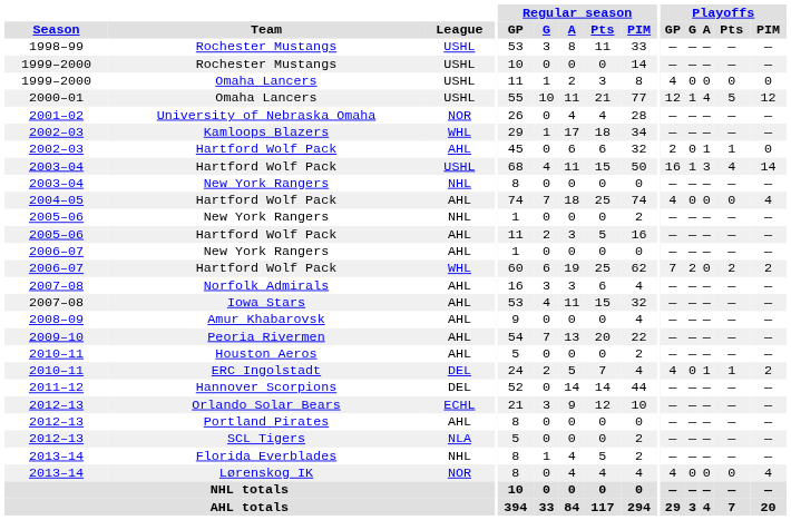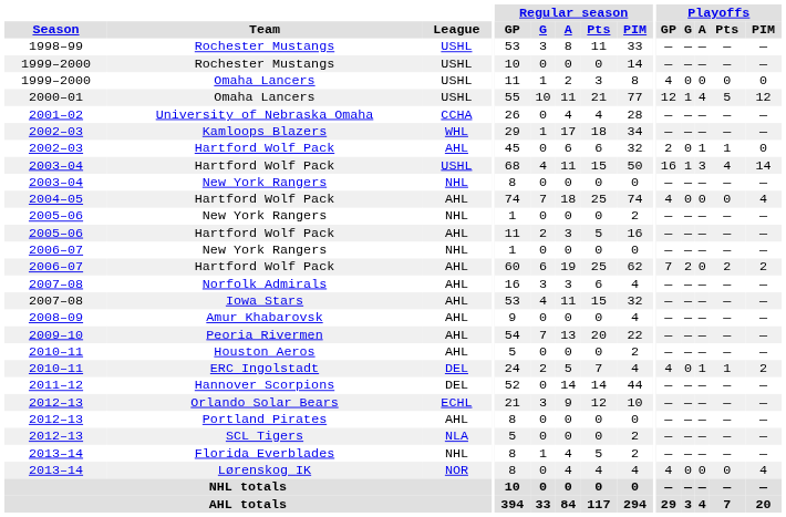 <table border="0" cellpadding="1" cellspacing="0" style="text-align:center; width:60em">
 <tr bgcolor="#e0e0e0">
 <th colspan="3" bgcolor="#ffffff"></th>
 <th rowspan="99" bgcolor="#ffffff"></th>
 <th colspan="5"><a href='#'>Regular season</a></th>
 <th rowspan="99" bgcolor="#ffffff"></th>
 <th colspan="5"><a href='#'>Playoffs</a></th>
 </tr>
 <tr bgcolor="#e0e0e0">
 <th><a href='#'>Season</a></th>
 <th>Team</th>
 <th>League</th>
 <th>GP</th>
 <th><a href='#'>G</a></th>
 <th><a href='#'>A</a></th>
 <th><a href='#'>Pts</a></th>
 <th><a href='#'>PIM</a></th>
 <th>GP</th>
 <th>G</th>
 <th>A</th>
 <th>Pts</th>
 <th>PIM</th>
 </tr>
 <tr>
 <td>1998–99</td>
 <td><a href='#'>Rochester Mustangs</a></td>
 <td><a href='#'>USHL</a></td>
 <td>53</td>
 <td>3</td>
 <td>8</td>
 <td>11</td>
 <td>33</td>
 <td>—</td>
 <td>—</td>
 <td>—</td>
 <td>—</td>
 <td>—</td>
 </tr>
 <tr bgcolor="#f0f0f0">
 <td>1999–2000</td>
 <td>Rochester Mustangs</td>
 <td>USHL</td>
 <td>10</td>
 <td>0</td>
 <td>0</td>
 <td>0</td>
 <td>14</td>
 <td>—</td>
 <td>—</td>
 <td>—</td>
 <td>—</td>
 <td>—</td>
 </tr>
 <tr>
 <td>1999–2000</td>
 <td><a href='#'>Omaha Lancers</a></td>
 <td>USHL</td>
 <td>11</td>
 <td>1</td>
 <td>2</td>
 <td>3</td>
 <td>8</td>
 <td>4</td>
 <td>0</td>
 <td>0</td>
 <td>0</td>
 <td>0</td>
 </tr>
 <tr bgcolor="#f0f0f0">
 <td>2000–01</td>
 <td>Omaha Lancers</td>
 <td>USHL</td>
 <td>55</td>
 <td>10</td>
 <td>11</td>
 <td>21</td>
 <td>77</td>
 <td>12</td>
 <td>1</td>
 <td>4</td>
 <td>5</td>
 <td>12</td>
 </tr>
 <tr>
 <td><a href='#'>2001–02</a></td>
 <td><a href='#'>University of Nebraska Omaha</a></td>
-<td><a href='#'>NOR</a></td>
+<td><a href='#'>CCHA</a></td>
 <td>26</td>
 <td>0</td>
 <td>4</td>
 <td>4</td>
 <td>28</td>
 <td>—</td>
 <td>—</td>
 <td>—</td>
 <td>—</td>
 <td>—</td>
 </tr>
 <tr bgcolor="#f0f0f0">
 <td><a href='#'>2002–03</a></td>
 <td><a href='#'>Kamloops Blazers</a></td>
 <td><a href='#'>WHL</a></td>
 <td>29</td>
 <td>1</td>
 <td>17</td>
 <td>18</td>
 <td>34</td>
 <td>—</td>
 <td>—</td>
 <td>—</td>
 <td>—</td>
 <td>—</td>
 </tr>
 <tr>
 <td><a href='#'>2002–03</a></td>
 <td><a href='#'>Hartford Wolf Pack</a></td>
 <td><a href='#'>AHL</a></td>
 <td>45</td>
 <td>0</td>
 <td>6</td>
 <td>6</td>
 <td>32</td>
 <td>2</td>
 <td>0</td>
 <td>1</td>
 <td>1</td>
 <td>0</td>
 </tr>
 <tr bgcolor="#f0f0f0">
 <td><a href='#'>2003–04</a></td>
 <td>Hartford Wolf Pack</td>
 <td><a href='#'>USHL</a></td>
 <td>68</td>
 <td>4</td>
 <td>11</td>
 <td>15</td>
 <td>50</td>
 <td>16</td>
 <td>1</td>
 <td>3</td>
 <td>4</td>
 <td>14</td>
 </tr>
 <tr>
 <td><a href='#'>2003–04</a></td>
 <td><a href='#'>New York Rangers</a></td>
 <td><a href='#'>NHL</a></td>
 <td>8</td>
 <td>0</td>
 <td>0</td>
 <td>0</td>
 <td>0</td>
 <td>—</td>
 <td>—</td>
 <td>—</td>
 <td>—</td>
 <td>—</td>
 </tr>
 <tr bgcolor="#f0f0f0">
 <td><a href='#'>2004–05</a></td>
 <td>Hartford Wolf Pack</td>
 <td>AHL</td>
 <td>74</td>
 <td>7</td>
 <td>18</td>
 <td>25</td>
 <td>74</td>
 <td>4</td>
 <td>0</td>
 <td>0</td>
 <td>0</td>
 <td>4</td>
 </tr>
 <tr>
 <td><a href='#'>2005–06</a></td>
 <td>New York Rangers</td>
 <td>NHL</td>
 <td>1</td>
 <td>0</td>
 <td>0</td>
 <td>0</td>
 <td>2</td>
 <td>—</td>
 <td>—</td>
 <td>—</td>
 <td>—</td>
 <td>—</td>
 </tr>
 <tr bgcolor="#f0f0f0">
 <td><a href='#'>2005–06</a></td>
 <td>Hartford Wolf Pack</td>
 <td>AHL</td>
 <td>11</td>
 <td>2</td>
 <td>3</td>
 <td>5</td>
 <td>16</td>
 <td>—</td>
 <td>—</td>
 <td>—</td>
 <td>—</td>
 <td>—</td>
 </tr>
 <tr>
 <td><a href='#'>2006–07</a></td>
 <td>New York Rangers</td>
-<td>AHL</td>
+<td>NHL</td>
 <td>1</td>
 <td>0</td>
 <td>0</td>
 <td>0</td>
 <td>0</td>
 <td>—</td>
 <td>—</td>
 <td>—</td>
 <td>—</td>
 <td>—</td>
 </tr>
 <tr bgcolor="#f0f0f0">
 <td><a href='#'>2006–07</a></td>
 <td>Hartford Wolf Pack</td>
-<td><a href='#'>WHL</a></td>
+<td>AHL</td>
 <td>60</td>
 <td>6</td>
 <td>19</td>
 <td>25</td>
 <td>62</td>
 <td>7</td>
 <td>2</td>
 <td>0</td>
 <td>2</td>
 <td>2</td>
 </tr>
 <tr>
 <td><a href='#'>2007–08</a></td>
 <td><a href='#'>Norfolk Admirals</a></td>
 <td>AHL</td>
 <td>16</td>
 <td>3</td>
 <td>3</td>
 <td>6</td>
 <td>4</td>
 <td>—</td>
 <td>—</td>
 <td>—</td>
 <td>—</td>
 <td>—</td>
 </tr>
 <tr bgcolor="#f0f0f0">
 <td>2007–08</td>
 <td><a href='#'>Iowa Stars</a></td>
 <td>AHL</td>
 <td>53</td>
 <td>4</td>
 <td>11</td>
 <td>15</td>
 <td>32</td>
 <td>—</td>
 <td>—</td>
 <td>—</td>
 <td>—</td>
 <td>—</td>
 </tr>
 <tr>
 <td><a href='#'>2008–09</a></td>
 <td><a href='#'>Amur Khabarovsk</a></td>
 <td>AHL</td>
 <td>9</td>
 <td>0</td>
 <td>0</td>
 <td>0</td>
 <td>4</td>
 <td>—</td>
 <td>—</td>
 <td>—</td>
 <td>—</td>
 <td>—</td>
 </tr>
 <tr bgcolor="#f0f0f0">
 <td><a href='#'>2009–10</a></td>
 <td><a href='#'>Peoria Rivermen</a></td>
 <td>AHL</td>
 <td>54</td>
 <td>7</td>
 <td>13</td>
 <td>20</td>
 <td>22</td>
 <td>—</td>
 <td>—</td>
 <td>—</td>
 <td>—</td>
 <td>—</td>
 </tr>
 <tr>
 <td><a href='#'>2010–11</a></td>
 <td><a href='#'>Houston Aeros</a></td>
 <td>AHL</td>
 <td>5</td>
 <td>0</td>
 <td>0</td>
 <td>0</td>
 <td>2</td>
 <td>—</td>
 <td>—</td>
 <td>—</td>
 <td>—</td>
 <td>—</td>
 </tr>
 <tr bgcolor="#f0f0f0">
 <td><a href='#'>2010–11</a></td>
 <td><a href='#'>ERC Ingolstadt</a></td>
 <td><a href='#'>DEL</a></td>
 <td>24</td>
 <td>2</td>
 <td>5</td>
 <td>7</td>
 <td>4</td>
 <td>4</td>
 <td>0</td>
 <td>1</td>
 <td>1</td>
 <td>2</td>
 </tr>
 <tr>
 <td><a href='#'>2011–12</a></td>
 <td><a href='#'>Hannover Scorpions</a></td>
 <td>DEL</td>
 <td>52</td>
 <td>0</td>
 <td>14</td>
 <td>14</td>
 <td>44</td>
 <td>—</td>
 <td>—</td>
 <td>—</td>
 <td>—</td>
 <td>—</td>
 </tr>
 <tr bgcolor="#f0f0f0">
 <td><a href='#'>2012–13</a></td>
 <td><a href='#'>Orlando Solar Bears</a></td>
 <td><a href='#'>ECHL</a></td>
 <td>21</td>
 <td>3</td>
 <td>9</td>
 <td>12</td>
 <td>10</td>
 <td>—</td>
 <td>—</td>
 <td>—</td>
 <td>—</td>
 <td>—</td>
 </tr>
 <tr>
 <td><a href='#'>2012–13</a></td>
 <td><a href='#'>Portland Pirates</a></td>
 <td>AHL</td>
 <td>8</td>
 <td>0</td>
 <td>0</td>
 <td>0</td>
 <td>0</td>
 <td>—</td>
 <td>—</td>
 <td>—</td>
 <td>—</td>
 <td>—</td>
 </tr>
 <tr bgcolor="#f0f0f0">
 <td><a href='#'>2012–13</a></td>
 <td><a href='#'>SCL Tigers</a></td>
 <td><a href='#'>NLA</a></td>
 <td>5</td>
 <td>0</td>
 <td>0</td>
 <td>0</td>
 <td>2</td>
 <td>—</td>
 <td>—</td>
 <td>—</td>
 <td>—</td>
 <td>—</td>
 </tr>
 <tr>
 <td><a href='#'>2013–14</a></td>
 <td><a href='#'>Florida Everblades</a></td>
 <td>NHL</td>
 <td>8</td>
 <td>1</td>
 <td>4</td>
 <td>5</td>
 <td>2</td>
 <td>—</td>
 <td>—</td>
 <td>—</td>
 <td>—</td>
 <td>—</td>
 </tr>
 <tr bgcolor="#f0f0f0">
 <td><a href='#'>2013–14</a></td>
 <td><a href='#'>Lørenskog IK</a></td>
 <td><a href='#'>NOR</a></td>
 <td>8</td>
 <td>0</td>
 <td>4</td>
 <td>4</td>
 <td>4</td>
 <td>4</td>
 <td>0</td>
 <td>0</td>
 <td>0</td>
 <td>4</td>
 </tr>
 <tr bgcolor="#e0e0e0">
 <th colspan="3">NHL totals</th>
 <th>10</th>
 <th>0</th>
 <th>0</th>
 <th>0</th>
 <th>0</th>
 <th>—</th>
 <th>—</th>
 <th>—</th>
 <th>—</th>
 <th>—</th>
 </tr>
 <tr bgcolor="#e0e0e0">
 <th colspan="3">AHL totals</th>
 <th>394</th>
 <th>33</th>
 <th>84</th>
 <th>117</th>
 <th>294</th>
 <th>29</th>
 <th>3</th>
 <th>4</th>
 <th>7</th>
 <th>20</th>
 </tr>
 </table>
